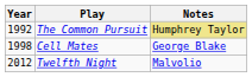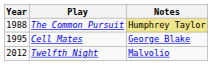 <table class="wikitable">
 <tr align="center">
 <th>Year</th>
 <th>Play</th>
 <th>Notes</th>
 </tr>
 <tr>
-<td>1992</td>
+<td>1988</td>
 <td><em><a href='#'>The Common Pursuit</a></em></td>
 <td style="background: khaki;">Humphrey Taylor</td>
 </tr>
 <tr>
-<td>1998</td>
+<td>1995</td>
 <td><em><a href='#'>Cell Mates</a></em></td>
 <td><a href='#'>George Blake</a></td>
 </tr>
 <tr>
 <td>2012</td>
 <td><em><a href='#'>Twelfth Night</a></em></td>
 <td><a href='#'>Malvolio</a></td>
 </tr>
 </table>
